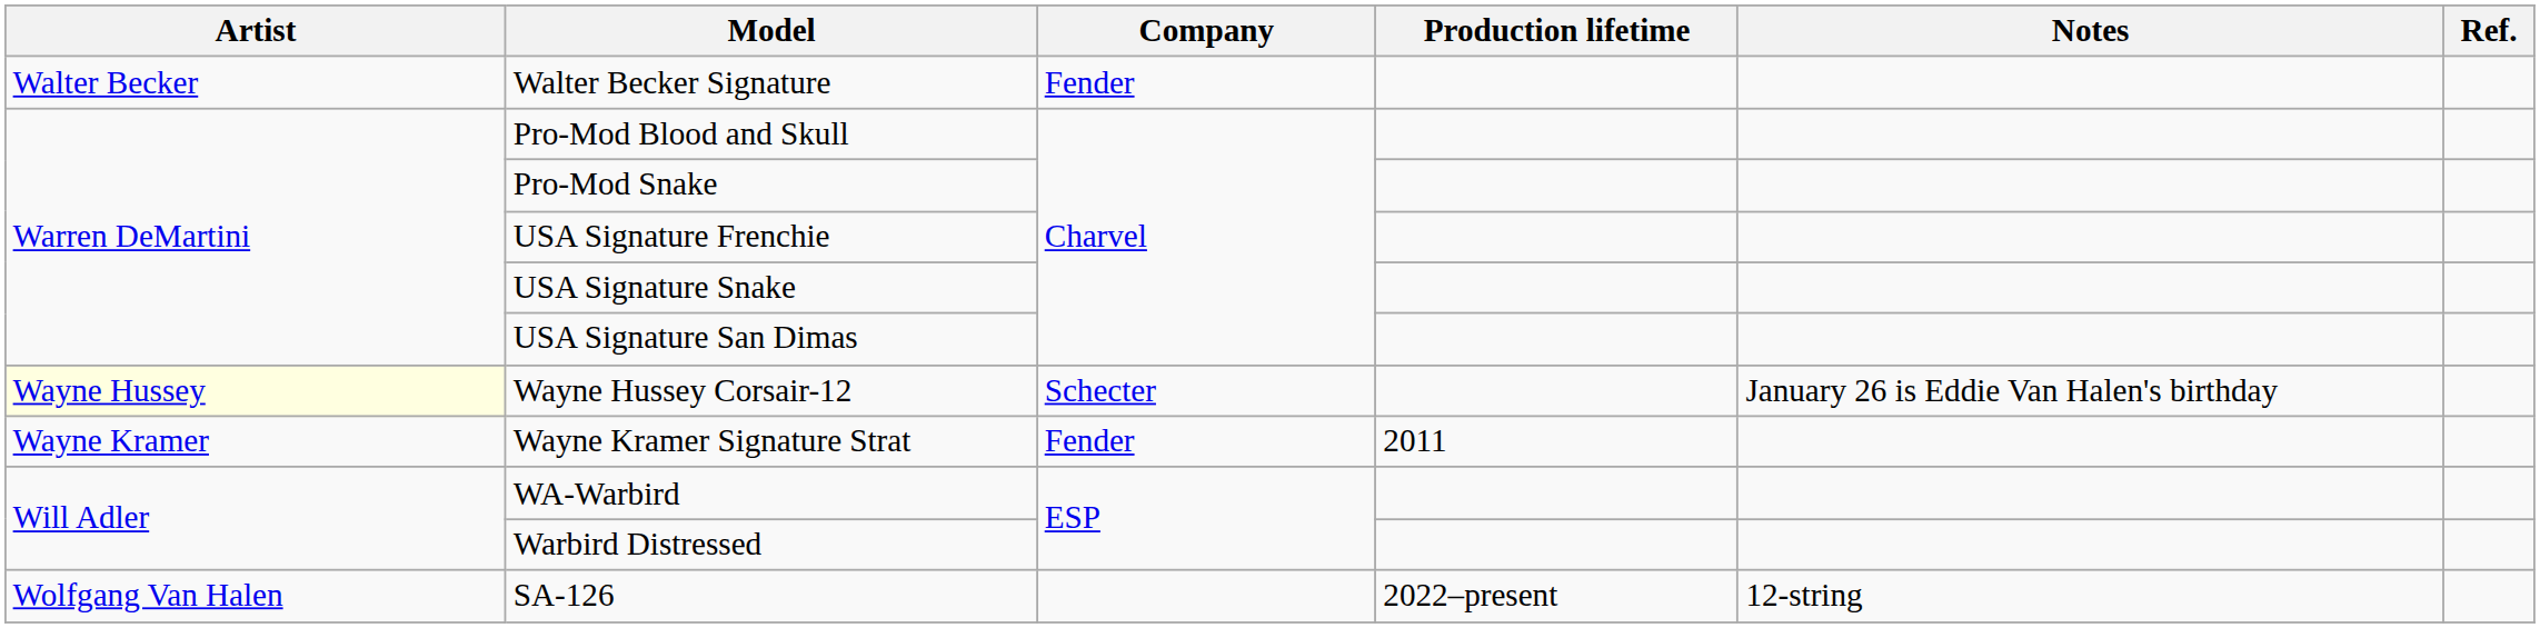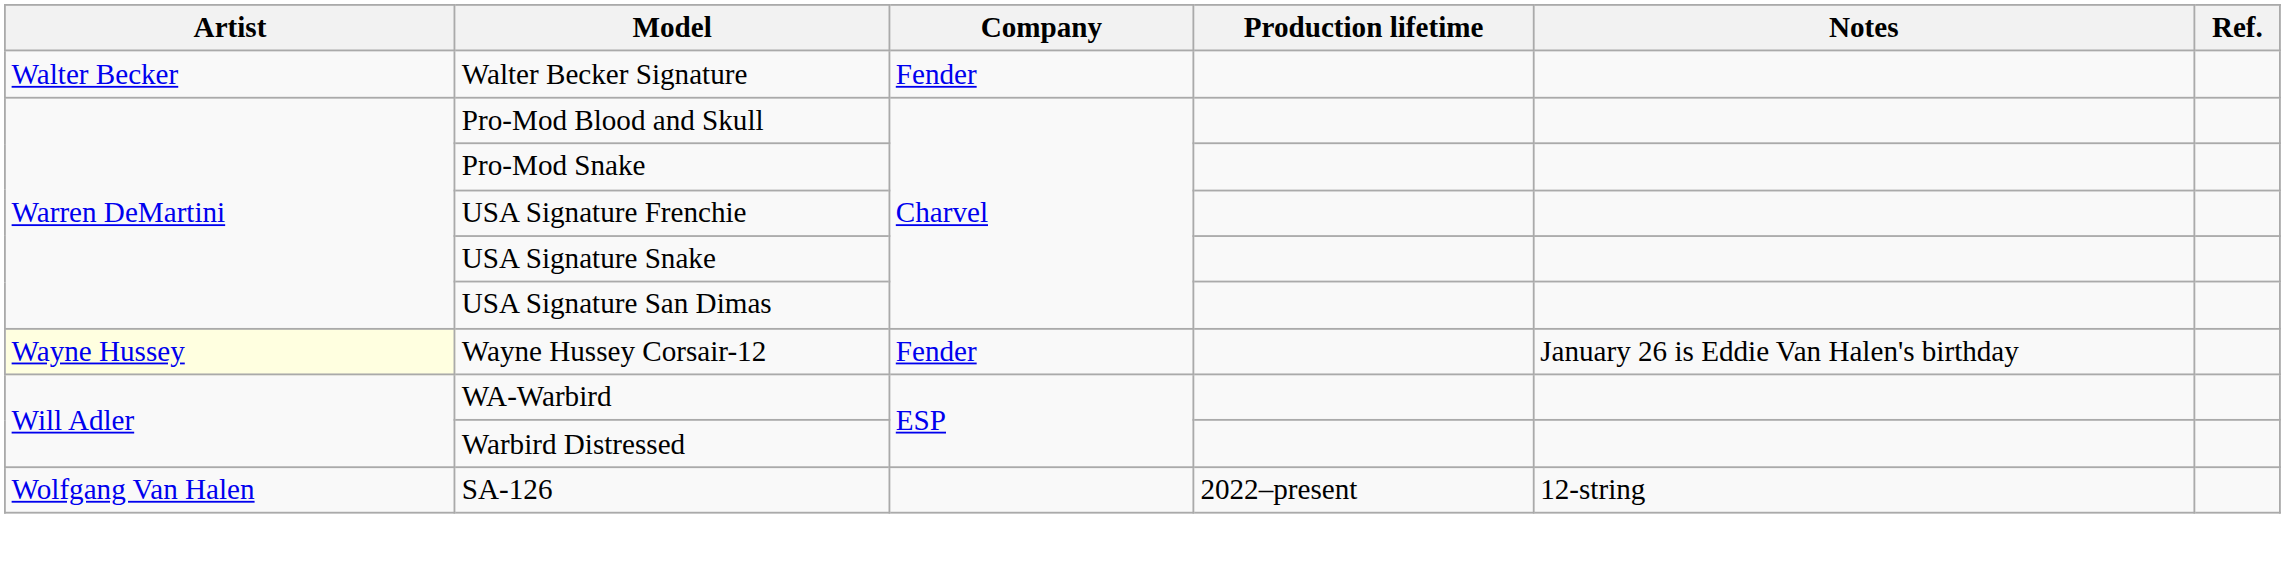 <table class="wikitable sortable plainrowheaders" style="width:99%;">
 <tr>
 <th scope="col" style="width:15em;">Artist</th>
 <th scope="col">Model</th>
 <th scope="col" style="width:10em;">Company</th>
 <th scope="col">Production lifetime</th>
 <th scope="col" class="unsortable">Notes</th>
 <th scope="col">Ref.</th>
 </tr>
 <tr>
 <td><a href='#'>Walter Becker</a></td>
 <td>Walter Becker Signature</td>
 <td><a href='#'>Fender</a></td>
 <td></td>
 <td></td>
 <td></td>
 </tr>
 <tr>
 <td rowspan=5><a href='#'>Warren DeMartini</a></td>
 <td>Pro-Mod Blood and Skull</td>
 <td rowspan=5><a href='#'>Charvel</a></td>
 <td></td>
 <td></td>
 <td></td>
 </tr>
 <tr>
 <td>Pro-Mod Snake</td>
 <td></td>
 <td></td>
 <td></td>
 </tr>
 <tr>
 <td>USA Signature Frenchie</td>
 <td></td>
 <td></td>
 <td></td>
 </tr>
 <tr>
 <td>USA Signature Snake</td>
 <td></td>
 <td></td>
 <td></td>
 </tr>
 <tr>
 <td>USA Signature San Dimas</td>
 <td></td>
 <td></td>
 <td></td>
 </tr>
 <tr>
 <td style="background: lightyellow;"><a href='#'>Wayne Hussey</a></td>
 <td>Wayne Hussey Corsair-12</td>
-<td><a href='#'>Schecter</a></td>
+<td><a href='#'>Fender</a></td>
 <td></td>
 <td>January 26 is Eddie Van Halen's birthday</td>
-<td></td>
-</tr>
-<tr>
-<td><a href='#'>Wayne Kramer</a></td>
-<td>Wayne Kramer Signature Strat</td>
-<td><a href='#'>Fender</a></td>
-<td>2011</td>
-<td></td>
 <td></td>
 </tr>
 <tr>
 <td rowspan=2><a href='#'>Will Adler</a></td>
 <td>WA-Warbird</td>
 <td rowspan=2><a href='#'>ESP</a></td>
 <td></td>
 <td></td>
 <td></td>
 </tr>
 <tr>
 <td>Warbird Distressed</td>
 <td></td>
 <td></td>
 <td></td>
 </tr>
 <tr>
 <td><a href='#'>Wolfgang Van Halen</a></td>
 <td>SA-126</td>
 <td></td>
 <td>2022–present</td>
 <td>12-string</td>
 <td></td>
 </tr>
 </table>
